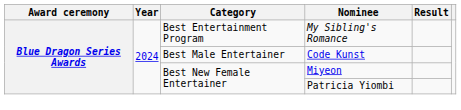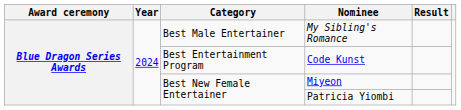 <table class="wikitable plainrowheaders">
 <tr>
 <th scope="col">Award ceremony</th>
 <th scope="col">Year</th>
 <th scope="col">Category</th>
 <th scope="col">Nominee</th>
 <th scope="col">Result</th>
 <th scope="col"></th>
 </tr>
 <tr>
 <th scope="row" rowspan="4"><em><a href='#'>Blue Dragon Series Awards</a></em></th>
 <td rowspan="4"><a href='#'>2024</a></td>
-<td>Best Entertainment Program</td>
+<td>Best Male Entertainer</td>
 <td><em>My Sibling's Romance</em></td>
 <td></td>
 <td style="text-align:center" rowspan="4"></td>
 </tr>
 <tr>
-<td>Best Male Entertainer</td>
+<td>Best Entertainment Program</td>
 <td><a href='#'>Code Kunst</a></td>
 <td></td>
 </tr>
 <tr>
 <td rowspan="2">Best New Female Entertainer</td>
 <td><a href='#'>Miyeon</a></td>
 <td></td>
 </tr>
 <tr>
 <td>Patricia Yiombi</td>
 <td></td>
 </tr>
 </table>
